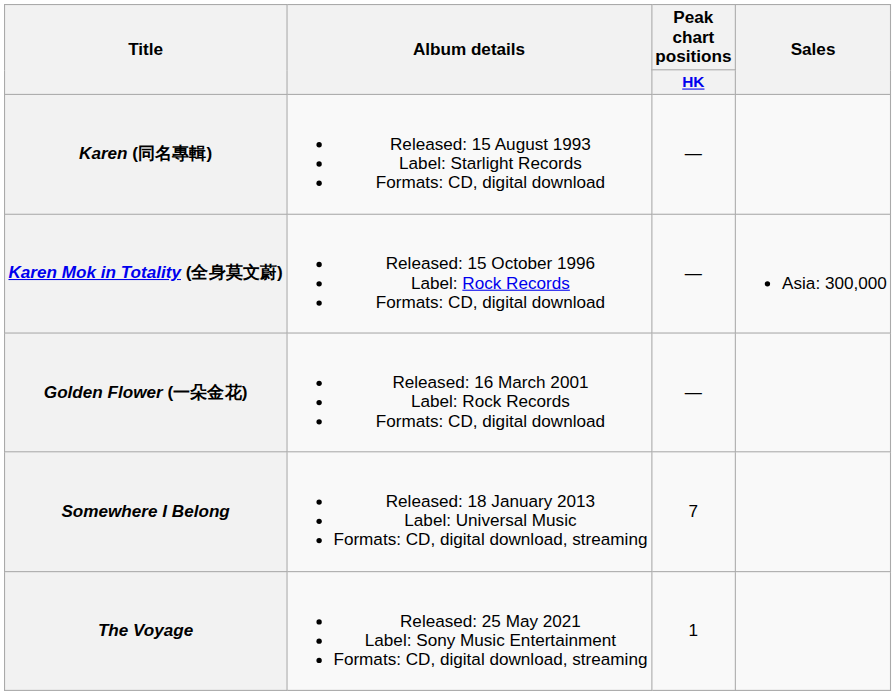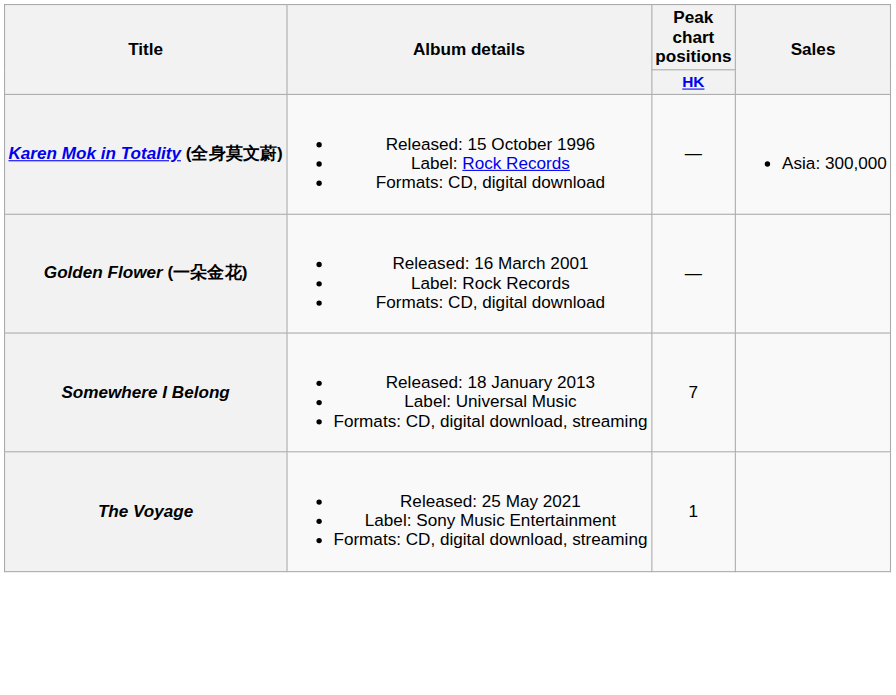 <table class="wikitable plainrowheaders" style="text-align:center;">
 <tr>
 <th rowspan="2">Title</th>
 <th rowspan="2">Album details</th>
 <th>Peak chart positions</th>
 <th rowspan="2">Sales</th>
 </tr>
 <tr>
 <th scope="col" style="width:2.8em;font-size:90%;"><a href='#'>HK</a><br></th>
-</tr>
-<tr>
-<th scope="row"><em>Karen</em> (同名專輯)</th>
-<td><br><ul><li>Released: 15 August 1993</li><li>Label: Starlight Records</li><li>Formats: CD, digital download</li></ul></td>
-<td>—</td>
-<td></td>
 </tr>
 <tr>
 <th scope="row"><em><a href='#'>Karen Mok in Totality</a></em> (全身莫文蔚)</th>
 <td><br><ul><li>Released: 15 October 1996</li><li>Label: <a href='#'>Rock Records</a></li><li>Formats: CD, digital download</li></ul></td>
 <td>—</td>
 <td><br><ul><li>Asia: 300,000</li></ul></td>
 </tr>
 <tr>
 <th scope="row"><em>Golden Flower</em> (一朵金花)</th>
 <td><br><ul><li>Released: 16 March 2001</li><li>Label: Rock Records</li><li>Formats: CD, digital download</li></ul></td>
 <td>—</td>
 <td></td>
 </tr>
 <tr>
 <th scope="row"><em>Somewhere I Belong</em></th>
 <td><br><ul><li>Released: 18 January 2013</li><li>Label: Universal Music</li><li>Formats: CD, digital download, streaming</li></ul></td>
 <td>7</td>
 <td></td>
 </tr>
 <tr>
 <th scope="row"><em>The Voyage</em></th>
 <td><br><ul><li>Released: 25 May 2021</li><li>Label: Sony Music Entertainment</li><li>Formats: CD, digital download, streaming</li></ul></td>
 <td>1</td>
 <td></td>
 </tr>
 </table>
